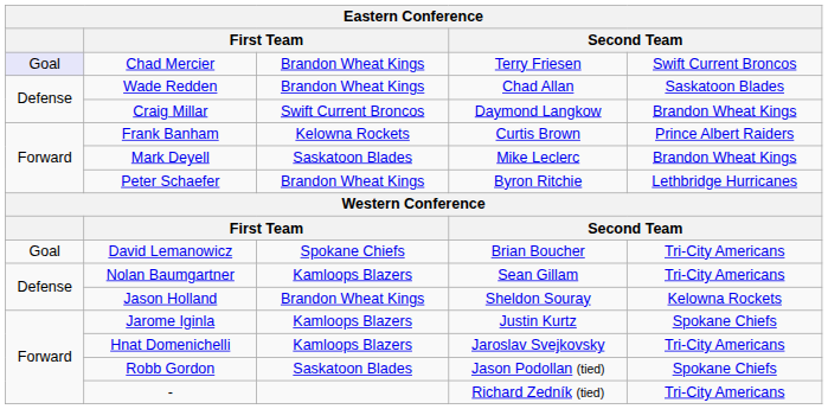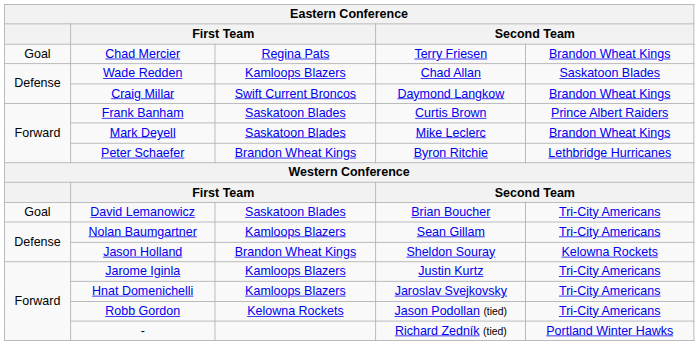 <table class="wikitable" style="text-align:center;" width="70%">
 <tr>
 <th colspan="5">Eastern Conference</th>
 </tr>
 <tr>
 <th></th>
 <th colspan="2">First Team</th>
 <th colspan="2">Second Team</th>
 </tr>
 <tr>
-<td style="background: lavender;">Goal</td>
+<td>Goal</td>
 <td><a href='#'>Chad Mercier</a></td>
+<td><a href='#'>Regina Pats</a></td>
+<td><a href='#'>Terry Friesen</a></td>
 <td><a href='#'>Brandon Wheat Kings</a></td>
-<td><a href='#'>Terry Friesen</a></td>
-<td><a href='#'>Swift Current Broncos</a></td>
 </tr>
 <tr>
 <td rowspan="2">Defense</td>
 <td><a href='#'>Wade Redden</a></td>
-<td><a href='#'>Brandon Wheat Kings</a></td>
+<td><a href='#'>Kamloops Blazers</a></td>
 <td><a href='#'>Chad Allan</a></td>
 <td><a href='#'>Saskatoon Blades</a></td>
 </tr>
 <tr>
 <td><a href='#'>Craig Millar</a></td>
 <td><a href='#'>Swift Current Broncos</a></td>
 <td><a href='#'>Daymond Langkow</a></td>
 <td><a href='#'>Brandon Wheat Kings</a></td>
 </tr>
 <tr>
 <td rowspan="3">Forward</td>
 <td><a href='#'>Frank Banham</a></td>
-<td><a href='#'>Kelowna Rockets</a></td>
+<td><a href='#'>Saskatoon Blades</a></td>
 <td><a href='#'>Curtis Brown</a></td>
 <td><a href='#'>Prince Albert Raiders</a></td>
 </tr>
 <tr>
 <td><a href='#'>Mark Deyell</a></td>
 <td><a href='#'>Saskatoon Blades</a></td>
 <td><a href='#'>Mike Leclerc</a></td>
 <td><a href='#'>Brandon Wheat Kings</a></td>
 </tr>
 <tr>
 <td><a href='#'>Peter Schaefer</a></td>
 <td><a href='#'>Brandon Wheat Kings</a></td>
 <td><a href='#'>Byron Ritchie</a></td>
 <td><a href='#'>Lethbridge Hurricanes</a></td>
 </tr>
 <tr>
 <th colspan="5">Western Conference</th>
 </tr>
 <tr>
 <th></th>
 <th colspan="2">First Team</th>
 <th colspan="2">Second Team</th>
 </tr>
 <tr>
 <td>Goal</td>
 <td><a href='#'>David Lemanowicz</a></td>
-<td><a href='#'>Spokane Chiefs</a></td>
+<td><a href='#'>Saskatoon Blades</a></td>
 <td><a href='#'>Brian Boucher</a></td>
 <td><a href='#'>Tri-City Americans</a></td>
 </tr>
 <tr>
 <td rowspan="2">Defense</td>
 <td><a href='#'>Nolan Baumgartner</a></td>
 <td><a href='#'>Kamloops Blazers</a></td>
 <td><a href='#'>Sean Gillam</a></td>
 <td><a href='#'>Tri-City Americans</a></td>
 </tr>
 <tr>
 <td><a href='#'>Jason Holland</a></td>
 <td><a href='#'>Brandon Wheat Kings</a></td>
 <td><a href='#'>Sheldon Souray</a></td>
 <td><a href='#'>Kelowna Rockets</a></td>
 </tr>
 <tr>
 <td rowspan="4">Forward</td>
 <td><a href='#'>Jarome Iginla</a></td>
 <td><a href='#'>Kamloops Blazers</a></td>
 <td><a href='#'>Justin Kurtz</a></td>
-<td><a href='#'>Spokane Chiefs</a></td>
+<td><a href='#'>Tri-City Americans</a></td>
 </tr>
 <tr>
 <td><a href='#'>Hnat Domenichelli</a></td>
 <td><a href='#'>Kamloops Blazers</a></td>
 <td><a href='#'>Jaroslav Svejkovsky</a></td>
 <td><a href='#'>Tri-City Americans</a></td>
 </tr>
 <tr>
 <td><a href='#'>Robb Gordon</a></td>
-<td><a href='#'>Saskatoon Blades</a></td>
+<td><a href='#'>Kelowna Rockets</a></td>
 <td><a href='#'>Jason Podollan</a> <small>(tied)</small></td>
-<td><a href='#'>Spokane Chiefs</a></td>
+<td><a href='#'>Tri-City Americans</a></td>
 </tr>
 <tr>
 <td>-</td>
 <td></td>
 <td><a href='#'>Richard Zedník</a> <small>(tied)</small></td>
-<td><a href='#'>Tri-City Americans</a></td>
+<td><a href='#'>Portland Winter Hawks</a></td>
 </tr>
 </table>
